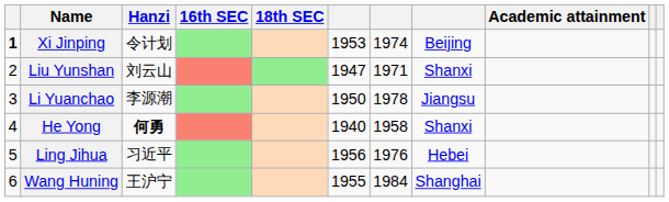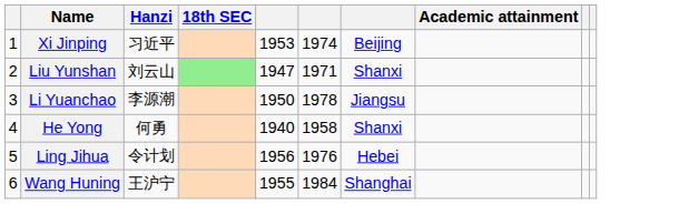 <table class="wikitable sortable" style=text-align:center>
 <tr>
 <th scope=col></th>
 <th scope=col>Name</th>
 <th scope=col><a href='#'>Hanzi</a></th>
-<th scope=col><a href='#'>16th SEC</a></th>
 <th scope=col><a href='#'>18th SEC</a></th>
 <th scope=col></th>
 <th scope=col></th>
 <th scope=col></th>
 <th scope=col>Academic attainment</th>
 <th scope=col></th>
 <th scope=col class="unsortable"></th>
 </tr>
 <tr>
-<td><strong>1</strong></td>
+<td>1</td>
 <th align="center" scope="row" style="font-weight:normal;"><a href='#'>Xi Jinping</a></th>
-<td data-sort-value="43">令计划</td>
-<td bgcolor = LightGreen></td>
+<td data-sort-value="3">习近平</td>
 <td bgcolor = PeachPuff></td>
 <td>1953</td>
 <td>1974</td>
 <td><a href='#'>Beijing</a></td>
 <td></td>
 <td></td>
 <td></td>
 </tr>
 <tr>
 <td>2</td>
 <th align="center" scope="row" style="font-weight:normal;"><a href='#'>Liu Yunshan</a></th>
 <td data-sort-value="57">刘云山</td>
-<td bgcolor = Salmon></td>
 <td bgcolor = LightGreen></td>
 <td>1947</td>
 <td>1971</td>
 <td><a href='#'>Shanxi</a></td>
 <td></td>
 <td></td>
 <td></td>
 </tr>
 <tr>
 <td>3</td>
 <th align="center" scope="row" style="font-weight:normal;"><a href='#'>Li Yuanchao</a></th>
 <td data-sort-value="92">李源潮</td>
-<td bgcolor = LightGreen></td>
 <td bgcolor = PeachPuff></td>
 <td>1950</td>
 <td>1978</td>
 <td><a href='#'>Jiangsu</a></td>
 <td></td>
 <td></td>
 <td></td>
 </tr>
 <tr>
 <td>4</td>
 <th align="center" scope="row" style="font-weight:normal;"><a href='#'>He Yong</a></th>
-<td data-sort-value="106"><strong>何勇</strong></td>
-<td bgcolor = Salmon></td>
+<td data-sort-value="106">何勇</td>
 <td bgcolor = PeachPuff></td>
 <td>1940</td>
 <td>1958</td>
 <td><a href='#'>Shanxi</a></td>
 <td></td>
 <td></td>
 <td></td>
 </tr>
 <tr>
 <td>5</td>
 <th align="center" scope="row" style="font-weight:normal;"><a href='#'>Ling Jihua</a></th>
-<td data-sort-value="3">习近平</td>
-<td bgcolor = LightGreen></td>
+<td data-sort-value="43">令计划</td>
 <td bgcolor = PeachPuff></td>
 <td>1956</td>
 <td>1976</td>
 <td><a href='#'>Hebei</a></td>
 <td></td>
 <td></td>
 <td></td>
 </tr>
 <tr>
 <td>6</td>
 <th align="center" scope="row" style="font-weight:normal;"><a href='#'>Wang Huning</a></th>
 <td data-sort-value="20">王沪宁</td>
-<td bgcolor = LightGreen></td>
 <td bgcolor = PeachPuff></td>
 <td>1955</td>
 <td>1984</td>
 <td><a href='#'>Shanghai</a></td>
 <td></td>
 <td></td>
 <td></td>
 </tr>
 </table>
